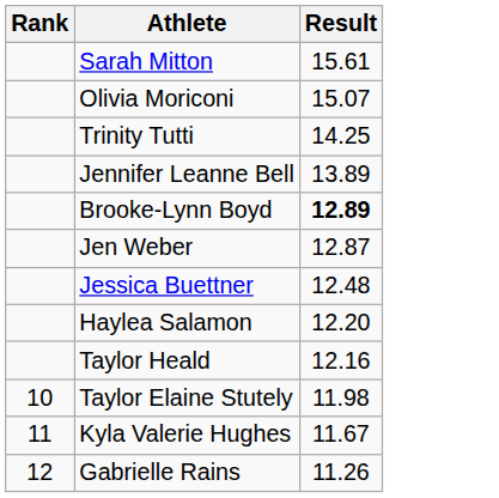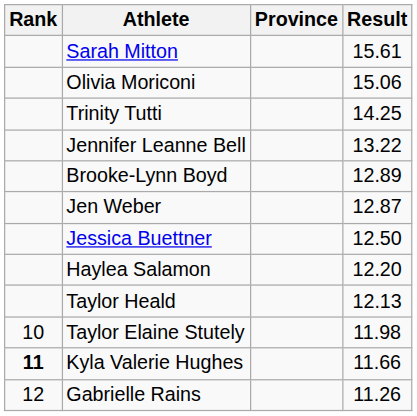 <table class="wikitable sortable" style="text-align:center">
 <tr>
 <th>Rank</th>
 <th>Athlete</th>
+<th>Province</th>
 <th>Result</th>
 </tr>
 <tr>
 <td></td>
 <td align=left><a href='#'>Sarah Mitton</a></td>
+<td align="left"></td>
 <td>15.61</td>
 </tr>
 <tr>
 <td></td>
 <td align=left>Olivia Moriconi</td>
-<td>15.07</td>
+<td align="left"></td>
+<td>15.06</td>
 </tr>
 <tr>
 <td></td>
 <td align=left>Trinity Tutti</td>
+<td align="left"></td>
 <td>14.25</td>
 </tr>
 <tr>
 <td></td>
 <td align=left>Jennifer Leanne Bell</td>
-<td>13.89</td>
+<td align="left"></td>
+<td>13.22</td>
 </tr>
 <tr>
 <td></td>
 <td align=left>Brooke-Lynn Boyd</td>
-<td><strong>12.89</strong></td>
+<td align="left"></td>
+<td>12.89</td>
 </tr>
 <tr>
 <td></td>
 <td align=left>Jen Weber</td>
+<td align="left"></td>
 <td>12.87</td>
 </tr>
 <tr>
 <td></td>
 <td align=left><a href='#'>Jessica Buettner</a></td>
-<td>12.48</td>
+<td align="left"></td>
+<td>12.50</td>
 </tr>
 <tr>
 <td></td>
 <td align=left>Haylea Salamon</td>
+<td align="left"></td>
 <td>12.20</td>
 </tr>
 <tr>
 <td></td>
 <td align=left>Taylor Heald</td>
-<td>12.16</td>
+<td align="left"></td>
+<td>12.13</td>
 </tr>
 <tr>
 <td>10</td>
 <td align=left>Taylor Elaine Stutely</td>
+<td align="left"></td>
 <td>11.98</td>
 </tr>
 <tr>
-<td>11</td>
+<td><strong>11</strong></td>
 <td align=left>Kyla Valerie Hughes</td>
-<td>11.67</td>
+<td align="left"></td>
+<td>11.66</td>
 </tr>
 <tr>
 <td>12</td>
 <td align=left>Gabrielle Rains</td>
+<td align="left"></td>
 <td>11.26</td>
 </tr>
 </table>
